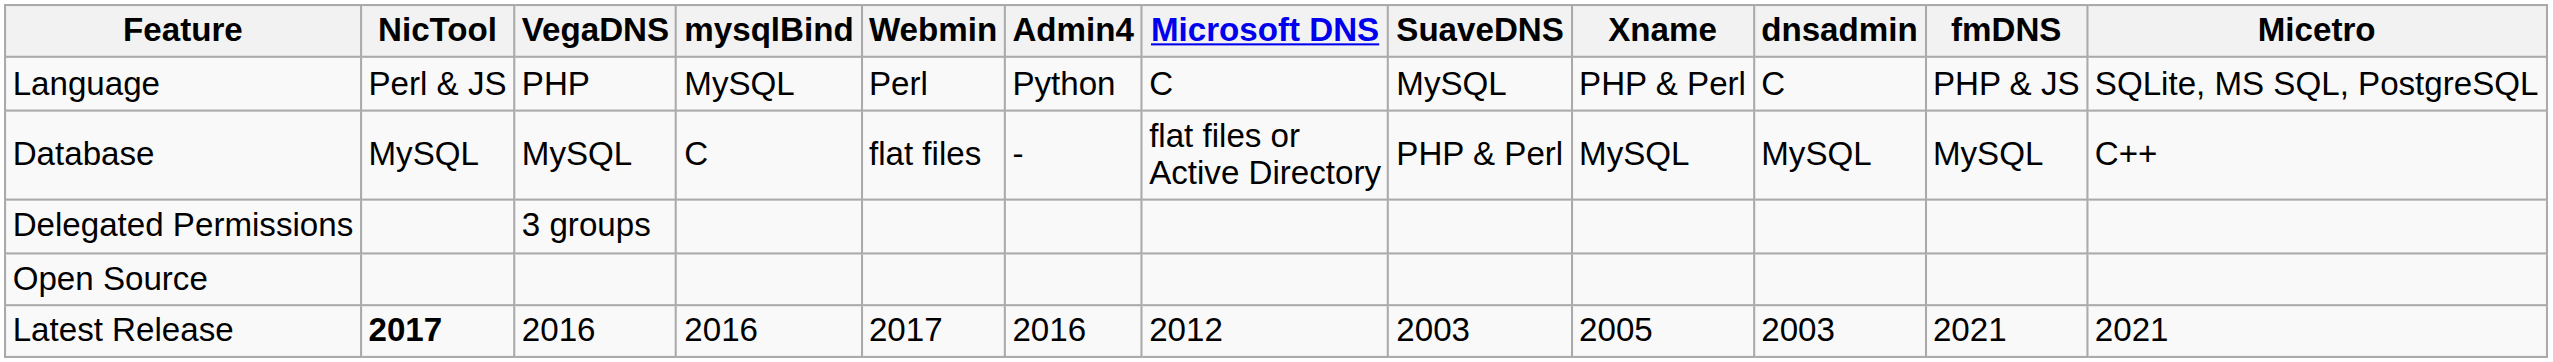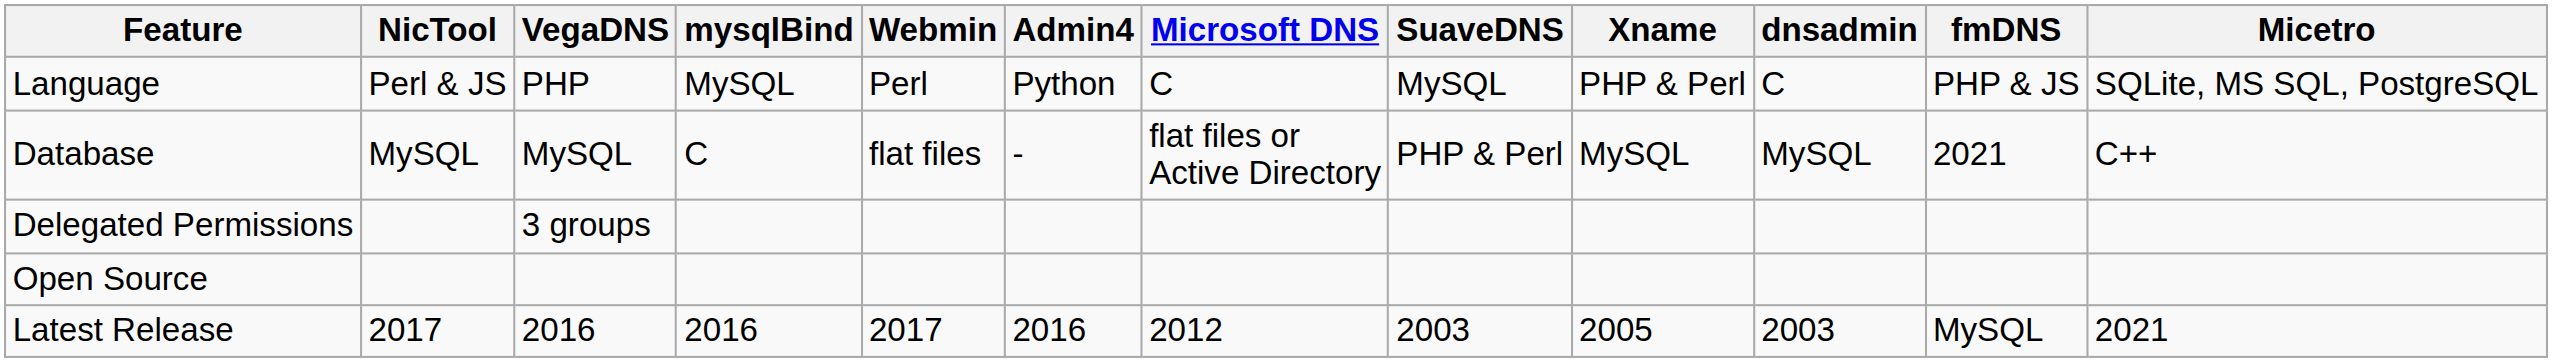 <table class="wikitable sortable">
 <tr>
 <th>Feature</th>
 <th>NicTool</th>
 <th>VegaDNS</th>
 <th>mysqlBind</th>
 <th>Webmin</th>
 <th>Admin4</th>
 <th><a href='#'>Microsoft DNS</a></th>
 <th>SuaveDNS</th>
 <th>Xname</th>
 <th>dnsadmin</th>
 <th>fmDNS</th>
 <th>Micetro</th>
 </tr>
 <tr>
 <td>Language</td>
 <td>Perl & JS</td>
 <td>PHP</td>
 <td>MySQL</td>
 <td>Perl</td>
 <td>Python</td>
 <td>C</td>
 <td>MySQL</td>
 <td>PHP & Perl</td>
 <td>C</td>
 <td>PHP & JS</td>
 <td>SQLite, MS SQL, PostgreSQL</td>
 </tr>
 <tr>
 <td>Database</td>
 <td>MySQL</td>
 <td>MySQL</td>
 <td>C</td>
 <td>flat files</td>
 <td>-</td>
 <td>flat files or <br>Active Directory</td>
 <td>PHP & Perl</td>
 <td>MySQL</td>
 <td>MySQL</td>
-<td>MySQL</td>
+<td>2021</td>
 <td>C++</td>
 </tr>
 <tr>
 <td>Delegated Permissions</td>
 <td></td>
 <td>3 groups</td>
 <td></td>
 <td></td>
 <td></td>
 <td></td>
 <td></td>
 <td></td>
 <td></td>
 <td></td>
 <td></td>
 </tr>
 <tr>
 <td>Open Source</td>
 <td></td>
 <td></td>
 <td></td>
 <td></td>
 <td></td>
 <td></td>
 <td></td>
 <td></td>
 <td></td>
 <td></td>
 <td></td>
 </tr>
 <tr>
 <td>Latest Release</td>
-<td><strong>2017</strong></td>
+<td>2017</td>
 <td>2016</td>
 <td>2016</td>
 <td>2017</td>
 <td>2016</td>
 <td>2012</td>
 <td>2003</td>
 <td>2005</td>
 <td>2003</td>
-<td>2021</td>
+<td>MySQL</td>
 <td>2021</td>
 </tr>
 </table>
